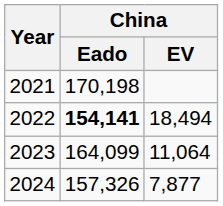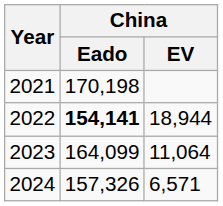 <table class="wikitable">
 <tr>
 <th rowspan="2">Year</th>
 <th colspan="2">China</th>
 </tr>
 <tr>
 <th>Eado</th>
 <th>EV</th>
 </tr>
 <tr>
 <td>2021</td>
 <td>170,198</td>
 <td></td>
 </tr>
 <tr>
 <td>2022</td>
 <td><strong>154,141</strong></td>
-<td>18,494</td>
+<td>18,944</td>
 </tr>
 <tr>
 <td>2023</td>
 <td>164,099</td>
 <td>11,064</td>
 </tr>
 <tr>
 <td>2024</td>
 <td>157,326</td>
-<td>7,877</td>
+<td>6,571</td>
 </tr>
 </table>
